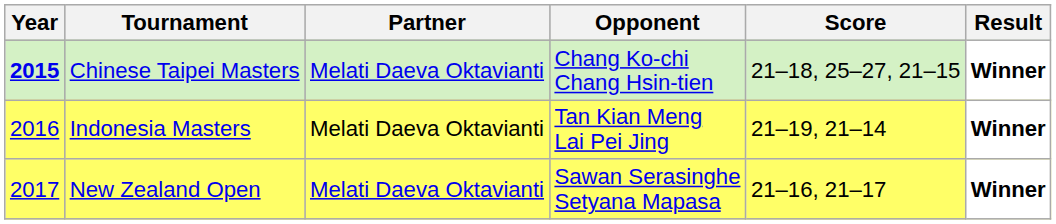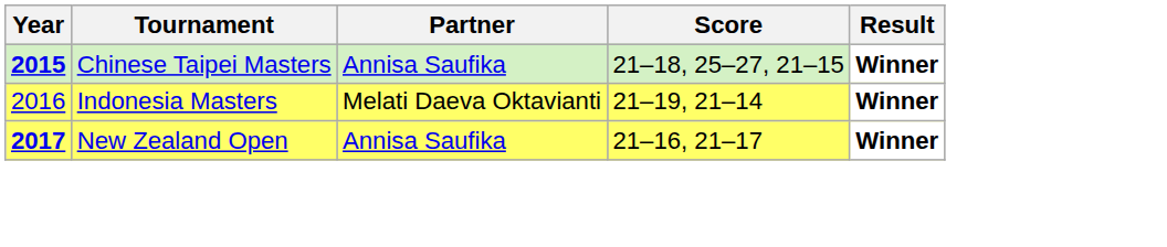 <table class="sortable wikitable" style="font-size: 90%;">
 <tr>
 <th>Year</th>
 <th>Tournament</th>
 <th>Partner</th>
-<th>Opponent</th>
 <th>Score</th>
 <th>Result</th>
 </tr>
 <tr style="background:#D4F1C5">
 <td align="center"><strong><a href='#'>2015</a></strong></td>
 <td align="left"><a href='#'>Chinese Taipei Masters</a></td>
-<td align="left"> <a href='#'>Melati Daeva Oktavianti</a></td>
-<td align="left"> <a href='#'>Chang Ko-chi</a><br> <a href='#'>Chang Hsin-tien</a></td>
+<td align="left"> <a href='#'>Annisa Saufika</a></td>
 <td align="left">21–18, 25–27, 21–15</td>
 <td style="text-align:left; background:white"> <strong>Winner</strong></td>
 </tr>
 <tr style="background:#FFFF67">
 <td align="center"><a href='#'>2016</a></td>
 <td align="left"><a href='#'>Indonesia Masters</a></td>
 <td align="left"> Melati Daeva Oktavianti</td>
-<td align="left"> <a href='#'>Tan Kian Meng</a><br> <a href='#'>Lai Pei Jing</a></td>
 <td align="left">21–19, 21–14</td>
 <td style="text-align:left; background:white"> <strong>Winner</strong></td>
 </tr>
 <tr style="background:#FFFF67">
-<td align="center"><a href='#'>2017</a></td>
+<td align="center"><strong><a href='#'>2017</a></strong></td>
 <td align="left"><a href='#'>New Zealand Open</a></td>
-<td align="left"> <a href='#'>Melati Daeva Oktavianti</a></td>
-<td align="left"> <a href='#'>Sawan Serasinghe</a><br> <a href='#'>Setyana Mapasa</a></td>
+<td align="left"> <a href='#'>Annisa Saufika</a></td>
 <td align="left">21–16, 21–17</td>
 <td style="text-align: left; background:white"> <strong>Winner</strong></td>
 </tr>
 </table>
